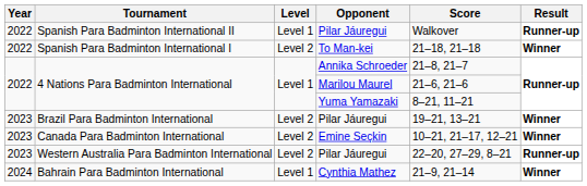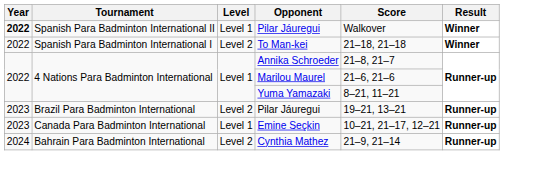 <table class="sortable wikitable" style="font-size: 90%;">
 <tr>
 <th>Year</th>
 <th>Tournament</th>
 <th>Level</th>
 <th>Opponent</th>
 <th>Score</th>
 <th>Result</th>
 </tr>
 <tr>
-<td align="center">2022</td>
+<td align="center"><strong>2022</strong></td>
 <td align="left">Spanish Para Badminton International II</td>
 <td align="left">Level 1</td>
 <td align="left"> <a href='#'>Pilar Jáuregui</a></td>
 <td align="left">Walkover</td>
-<td style="text-align:left; background:white"> <strong>Runner-up</strong></td>
+<td style="text-align:left; background:white"> <strong>Winner</strong></td>
 </tr>
 <tr>
 <td align="center">2022</td>
 <td align="left">Spanish Para Badminton International I</td>
 <td align="left">Level 2</td>
 <td align="left"> <a href='#'>To Man-kei</a></td>
 <td align="left">21–18, 21–18</td>
 <td style="text-align:left; background:white"> <strong>Winner</strong></td>
 </tr>
 <tr>
 <td rowspan="3" align="center">2022</td>
 <td rowspan="3" align="left">4 Nations Para Badminton International</td>
 <td rowspan="3" align="left">Level 1</td>
 <td align="left"> <a href='#'>Annika Schroeder</a></td>
 <td align="left">21–8, 21–7</td>
 <td rowspan="3" style="text-align:left; background:white"> <strong>Runner-up</strong></td>
 </tr>
 <tr>
 <td align="left"> <a href='#'>Marilou Maurel</a></td>
 <td align="left">21–6, 21–6</td>
 </tr>
 <tr>
 <td align="left"> <a href='#'>Yuma Yamazaki</a></td>
 <td align="left">8–21, 11–21</td>
 </tr>
 <tr>
 <td align="center">2023</td>
 <td align="left">Brazil Para Badminton International</td>
 <td align="left">Level 2</td>
 <td align="left"> Pilar Jáuregui</td>
 <td align="left">19–21, 13–21</td>
-<td style="text-align:left; background:white"> <strong>Winner</strong></td>
+<td style="text-align:left; background:white"> <strong>Runner-up</strong></td>
 </tr>
 <tr>
 <td align="center">2023</td>
 <td align="left">Canada Para Badminton International</td>
-<td align="left">Level 2</td>
+<td align="left">Level 1</td>
 <td align="left"> <a href='#'>Emine Seçkin</a></td>
 <td align="left">10–21, 21–17, 12–21</td>
-<td style="text-align:left; background:white"> <strong>Winner</strong></td>
-</tr>
-<tr>
-<td align="center">2023</td>
-<td align="left">Western Australia Para Badminton International</td>
-<td align="left">Level 2</td>
-<td align="left"> Pilar Jáuregui</td>
-<td align="left">22–20, 27–29, 8–21</td>
 <td style="text-align:left; background:white"> <strong>Runner-up</strong></td>
 </tr>
 <tr>
 <td align="center">2024</td>
 <td align="left">Bahrain Para Badminton International</td>
-<td align="left">Level 1</td>
+<td align="left">Level 2</td>
 <td align="left"> <a href='#'>Cynthia Mathez</a></td>
 <td align="left">21–9, 21–14</td>
-<td style="text-align:left; background:white"> <strong>Winner</strong></td>
+<td style="text-align:left; background:white"> <strong>Runner-up</strong></td>
 </tr>
 </table>
